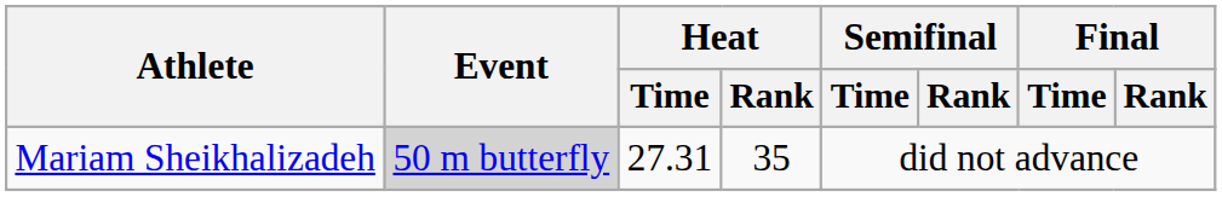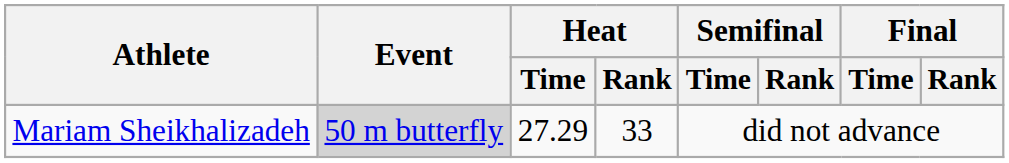 <table class="wikitable" style="text-align:center; font-size:90%">
 <tr>
 <th rowspan="2">Athlete</th>
 <th rowspan="2">Event</th>
 <th colspan="2">Heat</th>
 <th colspan="2">Semifinal</th>
 <th colspan="2">Final</th>
 </tr>
 <tr style="font-size:95%">
 <th>Time</th>
 <th>Rank</th>
 <th>Time</th>
 <th>Rank</th>
 <th>Time</th>
 <th>Rank</th>
 </tr>
 <tr>
 <td align=left><a href='#'>Mariam Sheikhalizadeh</a></td>
 <td align=left style="background: lightgrey;"><a href='#'>50 m butterfly</a></td>
-<td>27.31</td>
-<td>35</td>
+<td>27.29</td>
+<td>33</td>
 <td colspan=4>did not advance</td>
 </tr>
 </table>
